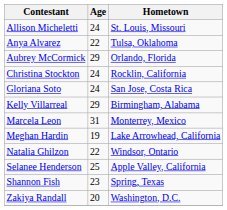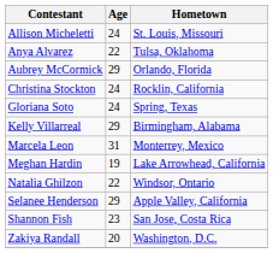 <table class="wikitable">
 <tr>
 <th>Contestant</th>
 <th>Age</th>
 <th>Hometown</th>
 </tr>
 <tr>
 <td><a href='#'>Allison Micheletti</a></td>
 <td>24</td>
 <td><a href='#'>St. Louis, Missouri</a></td>
 </tr>
 <tr>
 <td><a href='#'>Anya Alvarez</a></td>
 <td>22</td>
 <td><a href='#'>Tulsa, Oklahoma</a></td>
 </tr>
 <tr>
 <td><a href='#'>Aubrey McCormick</a></td>
 <td>29</td>
 <td><a href='#'>Orlando, Florida</a></td>
 </tr>
 <tr>
 <td><a href='#'>Christina Stockton</a></td>
 <td>24</td>
 <td><a href='#'>Rocklin, California</a></td>
 </tr>
 <tr>
 <td><a href='#'>Gloriana Soto</a></td>
 <td>24</td>
-<td><a href='#'>San Jose, Costa Rica</a></td>
+<td><a href='#'>Spring, Texas</a></td>
 </tr>
 <tr>
 <td><a href='#'>Kelly Villarreal</a></td>
 <td>29</td>
 <td><a href='#'>Birmingham, Alabama</a></td>
 </tr>
 <tr>
 <td><a href='#'>Marcela Leon</a></td>
 <td>31</td>
 <td><a href='#'>Monterrey, Mexico</a></td>
 </tr>
 <tr>
 <td><a href='#'>Meghan Hardin</a></td>
 <td>19</td>
 <td><a href='#'>Lake Arrowhead, California</a></td>
 </tr>
 <tr>
 <td><a href='#'>Natalia Ghilzon</a></td>
 <td>22</td>
 <td><a href='#'>Windsor, Ontario</a></td>
 </tr>
 <tr>
 <td><a href='#'>Selanee Henderson</a></td>
-<td>25</td>
+<td>29</td>
 <td><a href='#'>Apple Valley, California</a></td>
 </tr>
 <tr>
 <td><a href='#'>Shannon Fish</a></td>
 <td>23</td>
-<td><a href='#'>Spring, Texas</a></td>
+<td><a href='#'>San Jose, Costa Rica</a></td>
 </tr>
 <tr>
 <td><a href='#'>Zakiya Randall</a></td>
 <td>20</td>
 <td><a href='#'>Washington, D.C.</a></td>
 </tr>
 <tr>
 </tr>
 </table>
